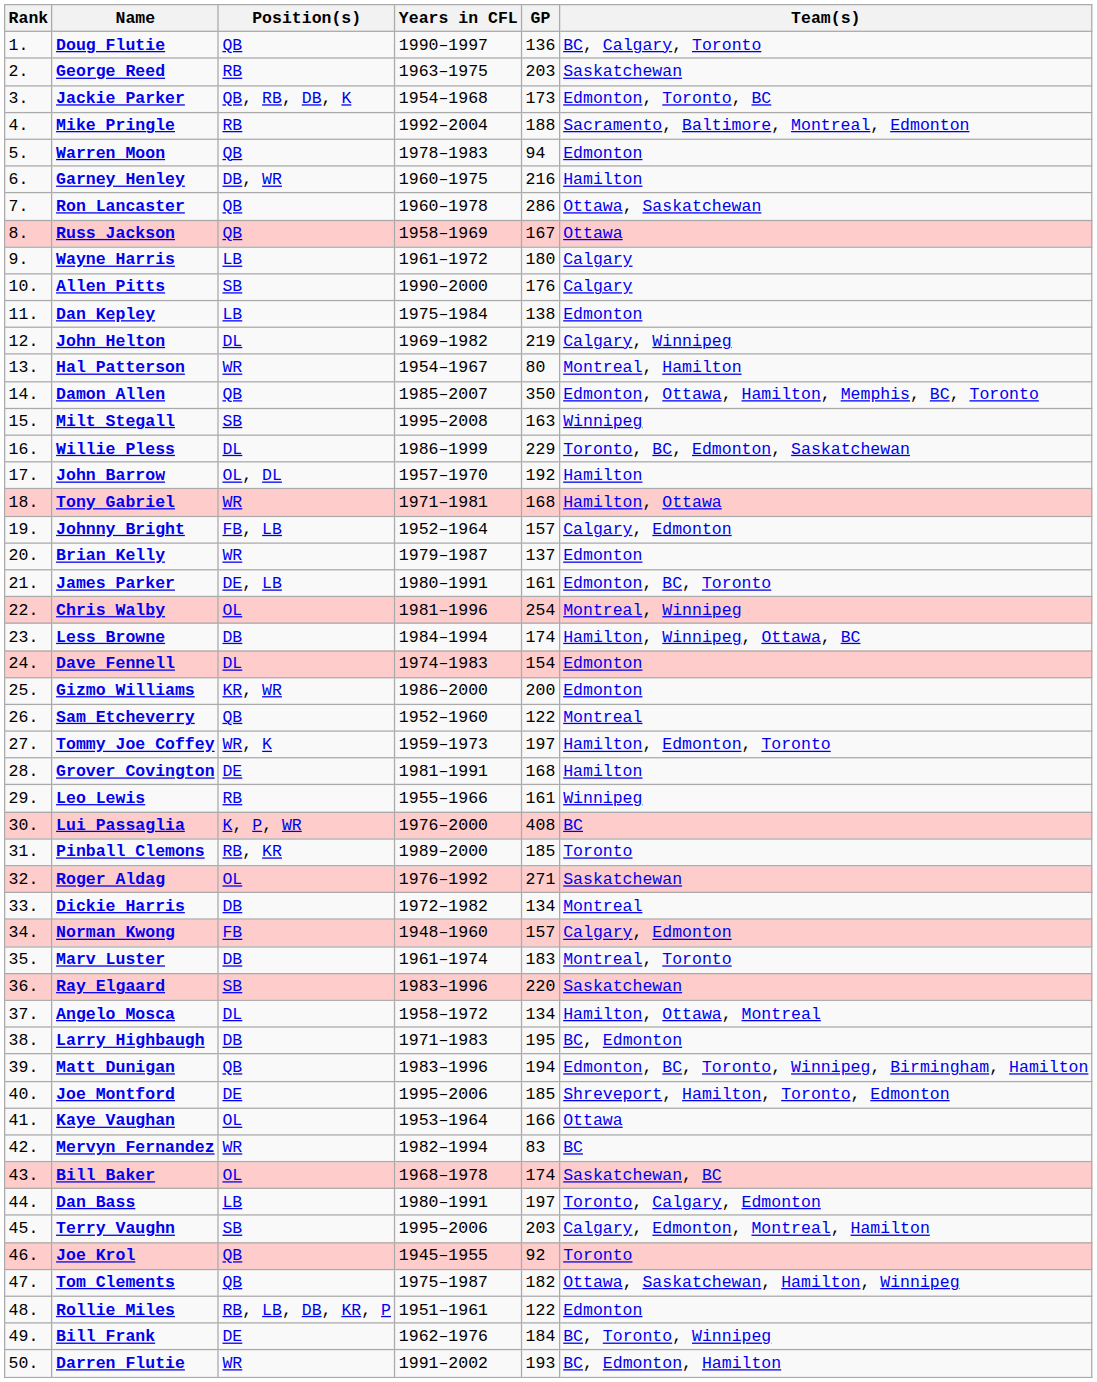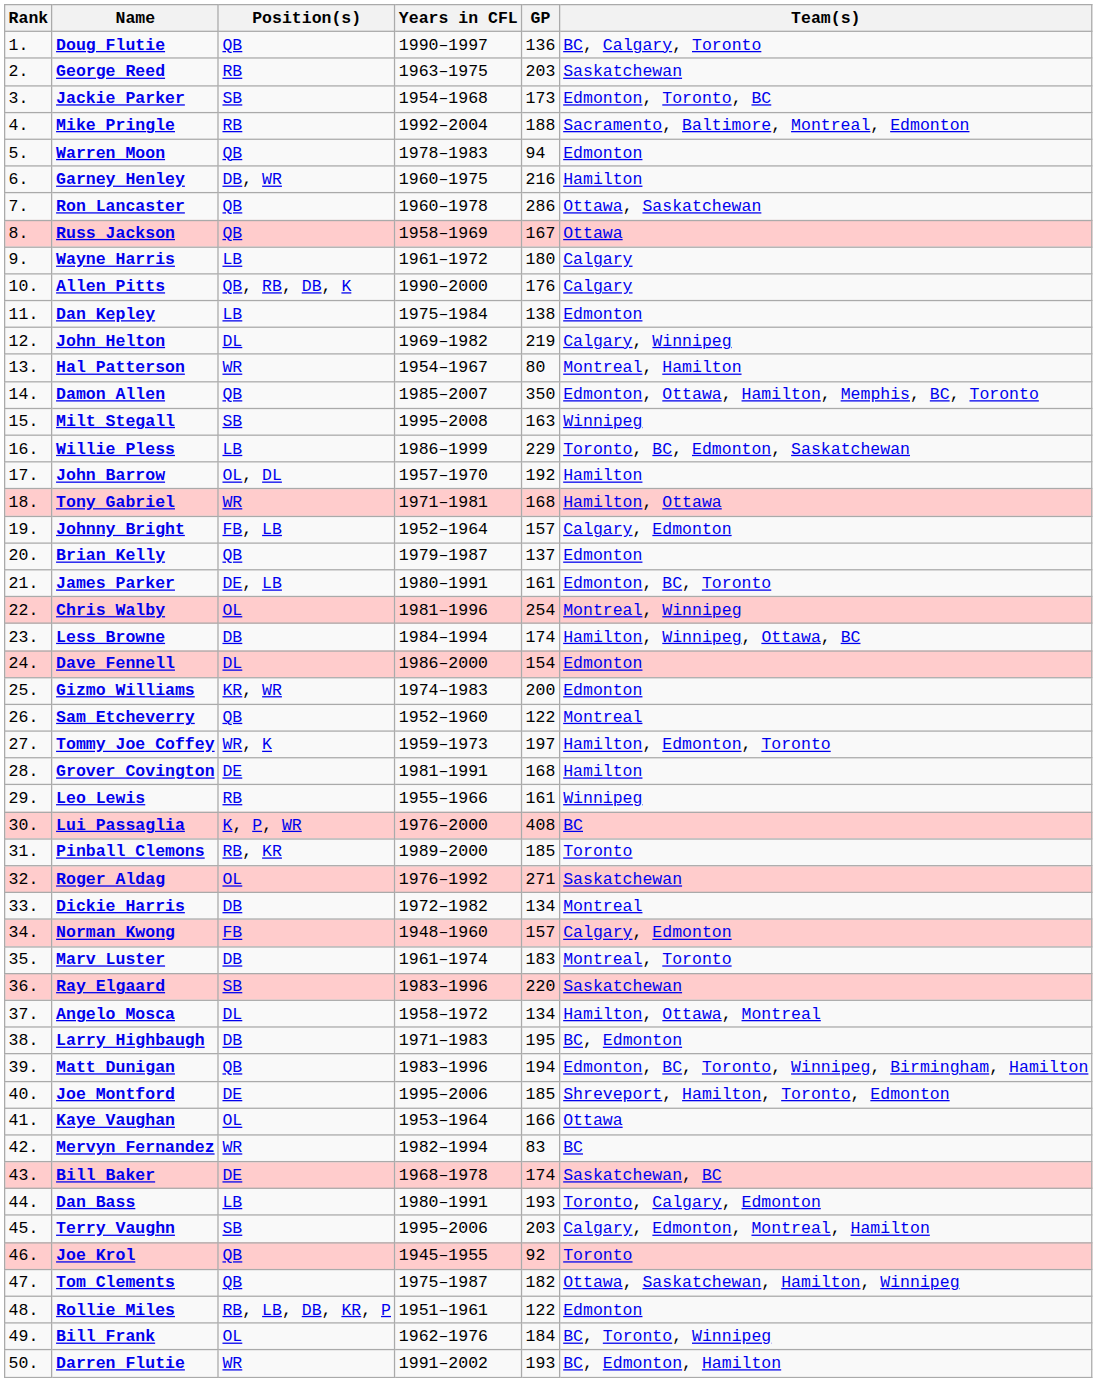 <table class="wikitable">
 <tr style="text-align:left;">
 <th>Rank</th>
 <th>Name</th>
 <th>Position(s)</th>
 <th>Years in CFL</th>
 <th>GP</th>
 <th>Team(s)</th>
 </tr>
 <tr>
 <td>1.</td>
 <td><strong><a href='#'>Doug Flutie</a></strong></td>
 <td><a href='#'>QB</a></td>
 <td>1990–1997</td>
 <td>136</td>
 <td><a href='#'>BC</a>, <a href='#'>Calgary</a>, <a href='#'>Toronto</a></td>
 </tr>
 <tr>
 <td>2.</td>
 <td><strong><a href='#'>George Reed</a></strong></td>
 <td><a href='#'>RB</a></td>
 <td>1963–1975</td>
 <td>203</td>
 <td><a href='#'>Saskatchewan</a></td>
 </tr>
 <tr>
 <td>3.</td>
 <td><strong><a href='#'>Jackie Parker</a></strong></td>
-<td><a href='#'>QB</a>, <a href='#'>RB</a>, <a href='#'>DB</a>, <a href='#'>K</a></td>
+<td><a href='#'>SB</a></td>
 <td>1954–1968</td>
 <td>173</td>
 <td><a href='#'>Edmonton</a>, <a href='#'>Toronto</a>, <a href='#'>BC</a></td>
 </tr>
 <tr>
 <td>4.</td>
 <td><strong><a href='#'>Mike Pringle</a></strong></td>
 <td><a href='#'>RB</a></td>
 <td>1992–2004</td>
 <td>188</td>
 <td><a href='#'>Sacramento</a>, <a href='#'>Baltimore</a>, <a href='#'>Montreal</a>, <a href='#'>Edmonton</a></td>
 </tr>
 <tr>
 <td>5.</td>
 <td><strong><a href='#'>Warren Moon</a></strong></td>
 <td><a href='#'>QB</a></td>
 <td>1978–1983</td>
 <td>94</td>
 <td><a href='#'>Edmonton</a></td>
 </tr>
 <tr>
 <td>6.</td>
 <td><strong><a href='#'>Garney Henley</a></strong></td>
 <td><a href='#'>DB</a>, <a href='#'>WR</a></td>
 <td>1960–1975</td>
 <td>216</td>
 <td><a href='#'>Hamilton</a></td>
 </tr>
 <tr>
 <td>7.</td>
 <td><strong><a href='#'>Ron Lancaster</a></strong></td>
 <td><a href='#'>QB</a></td>
 <td>1960–1978</td>
 <td>286</td>
 <td><a href='#'>Ottawa</a>, <a href='#'>Saskatchewan</a></td>
 </tr>
 <tr style="background-color: #ffcccc">
 <td>8.</td>
 <td><strong><a href='#'>Russ Jackson</a></strong></td>
 <td><a href='#'>QB</a></td>
 <td>1958–1969</td>
 <td>167</td>
 <td><a href='#'>Ottawa</a></td>
 </tr>
 <tr>
 <td>9.</td>
 <td><strong><a href='#'>Wayne Harris</a></strong></td>
 <td><a href='#'>LB</a></td>
 <td>1961–1972</td>
 <td>180</td>
 <td><a href='#'>Calgary</a></td>
 </tr>
 <tr>
 <td>10.</td>
 <td><strong><a href='#'>Allen Pitts</a></strong></td>
-<td><a href='#'>SB</a></td>
+<td><a href='#'>QB</a>, <a href='#'>RB</a>, <a href='#'>DB</a>, <a href='#'>K</a></td>
 <td>1990–2000</td>
 <td>176</td>
 <td><a href='#'>Calgary</a></td>
 </tr>
 <tr>
 <td>11.</td>
 <td><strong><a href='#'>Dan Kepley</a></strong></td>
 <td><a href='#'>LB</a></td>
 <td>1975–1984</td>
 <td>138</td>
 <td><a href='#'>Edmonton</a></td>
 </tr>
 <tr>
 <td>12.</td>
 <td><strong><a href='#'>John Helton</a></strong></td>
 <td><a href='#'>DL</a></td>
 <td>1969–1982</td>
 <td>219</td>
 <td><a href='#'>Calgary</a>, <a href='#'>Winnipeg</a></td>
 </tr>
 <tr>
 <td>13.</td>
 <td><strong><a href='#'>Hal Patterson</a></strong></td>
 <td><a href='#'>WR</a></td>
 <td>1954–1967</td>
 <td>80</td>
 <td><a href='#'>Montreal</a>, <a href='#'>Hamilton</a></td>
 </tr>
 <tr>
 <td>14.</td>
 <td><strong><a href='#'>Damon Allen</a></strong></td>
 <td><a href='#'>QB</a></td>
 <td>1985–2007</td>
 <td>350</td>
 <td><a href='#'>Edmonton</a>, <a href='#'>Ottawa</a>, <a href='#'>Hamilton</a>, <a href='#'>Memphis</a>, <a href='#'>BC</a>, <a href='#'>Toronto</a></td>
 </tr>
 <tr>
 <td>15.</td>
 <td><strong><a href='#'>Milt Stegall</a></strong></td>
 <td><a href='#'>SB</a></td>
 <td>1995–2008</td>
 <td>163</td>
 <td><a href='#'>Winnipeg</a></td>
 </tr>
 <tr>
 <td>16.</td>
 <td><strong><a href='#'>Willie Pless</a></strong></td>
-<td><a href='#'>DL</a></td>
+<td><a href='#'>LB</a></td>
 <td>1986–1999</td>
 <td>229</td>
 <td><a href='#'>Toronto</a>, <a href='#'>BC</a>, <a href='#'>Edmonton</a>, <a href='#'>Saskatchewan</a></td>
 </tr>
 <tr>
 <td>17.</td>
 <td><strong><a href='#'>John Barrow</a></strong></td>
 <td><a href='#'>OL</a>, <a href='#'>DL</a></td>
 <td>1957–1970</td>
 <td>192</td>
 <td><a href='#'>Hamilton</a></td>
 </tr>
 <tr style="background-color: #ffcccc">
 <td>18.</td>
 <td><strong><a href='#'>Tony Gabriel</a></strong></td>
 <td><a href='#'>WR</a></td>
 <td>1971–1981</td>
 <td>168</td>
 <td><a href='#'>Hamilton</a>, <a href='#'>Ottawa</a></td>
 </tr>
 <tr>
 <td>19.</td>
 <td><strong><a href='#'>Johnny Bright</a></strong></td>
 <td><a href='#'>FB</a>, <a href='#'>LB</a></td>
 <td>1952–1964</td>
 <td>157</td>
 <td><a href='#'>Calgary</a>, <a href='#'>Edmonton</a></td>
 </tr>
 <tr>
 <td>20.</td>
 <td><strong><a href='#'>Brian Kelly</a></strong></td>
-<td><a href='#'>WR</a></td>
+<td><a href='#'>QB</a></td>
 <td>1979–1987</td>
 <td>137</td>
 <td><a href='#'>Edmonton</a></td>
 </tr>
 <tr>
 <td>21.</td>
 <td><strong><a href='#'>James Parker</a></strong></td>
 <td><a href='#'>DE</a>, <a href='#'>LB</a></td>
 <td>1980–1991</td>
 <td>161</td>
 <td><a href='#'>Edmonton</a>, <a href='#'>BC</a>, <a href='#'>Toronto</a></td>
 </tr>
 <tr style="background-color: #ffcccc">
 <td>22.</td>
 <td><strong><a href='#'>Chris Walby</a></strong></td>
 <td><a href='#'>OL</a></td>
 <td>1981–1996</td>
 <td>254</td>
 <td><a href='#'>Montreal</a>, <a href='#'>Winnipeg</a></td>
 </tr>
 <tr>
 <td>23.</td>
 <td><strong><a href='#'>Less Browne</a></strong></td>
 <td><a href='#'>DB</a></td>
 <td>1984–1994</td>
 <td>174</td>
 <td><a href='#'>Hamilton</a>, <a href='#'>Winnipeg</a>, <a href='#'>Ottawa</a>, <a href='#'>BC</a></td>
 </tr>
 <tr style="background-color: #ffcccc">
 <td>24.</td>
 <td><strong><a href='#'>Dave Fennell</a></strong></td>
 <td><a href='#'>DL</a></td>
-<td>1974–1983</td>
+<td>1986–2000</td>
 <td>154</td>
 <td><a href='#'>Edmonton</a></td>
 </tr>
 <tr>
 <td>25.</td>
 <td><strong><a href='#'>Gizmo Williams</a></strong></td>
 <td><a href='#'>KR</a>, <a href='#'>WR</a></td>
-<td>1986–2000</td>
+<td>1974–1983</td>
 <td>200</td>
 <td><a href='#'>Edmonton</a></td>
 </tr>
 <tr>
 <td>26.</td>
 <td><strong><a href='#'>Sam Etcheverry</a></strong></td>
 <td><a href='#'>QB</a></td>
 <td>1952–1960</td>
 <td>122</td>
 <td><a href='#'>Montreal</a></td>
 </tr>
 <tr>
 <td>27.</td>
 <td><strong><a href='#'>Tommy Joe Coffey</a></strong></td>
 <td><a href='#'>WR</a>, <a href='#'>K</a></td>
 <td>1959–1973</td>
 <td>197</td>
 <td><a href='#'>Hamilton</a>, <a href='#'>Edmonton</a>, <a href='#'>Toronto</a></td>
 </tr>
 <tr>
 <td>28.</td>
 <td><strong><a href='#'>Grover Covington</a></strong></td>
 <td><a href='#'>DE</a></td>
 <td>1981–1991</td>
 <td>168</td>
 <td><a href='#'>Hamilton</a></td>
 </tr>
 <tr>
 <td>29.</td>
 <td><strong><a href='#'>Leo Lewis</a></strong></td>
 <td><a href='#'>RB</a></td>
 <td>1955–1966</td>
 <td>161</td>
 <td><a href='#'>Winnipeg</a></td>
 </tr>
 <tr style="background-color: #ffcccc">
 <td>30.</td>
 <td><strong><a href='#'>Lui Passaglia</a></strong></td>
 <td><a href='#'>K</a>, <a href='#'>P</a>, <a href='#'>WR</a></td>
 <td>1976–2000</td>
 <td>408</td>
 <td><a href='#'>BC</a></td>
 </tr>
 <tr>
 <td>31.</td>
 <td><strong><a href='#'>Pinball Clemons</a></strong></td>
 <td><a href='#'>RB</a>, <a href='#'>KR</a></td>
 <td>1989–2000</td>
 <td>185</td>
 <td><a href='#'>Toronto</a></td>
 </tr>
 <tr style="background-color: #ffcccc">
 <td>32.</td>
 <td><strong><a href='#'>Roger Aldag</a></strong></td>
 <td><a href='#'>OL</a></td>
 <td>1976–1992</td>
 <td>271</td>
 <td><a href='#'>Saskatchewan</a></td>
 </tr>
 <tr>
 <td>33.</td>
 <td><strong><a href='#'>Dickie Harris</a></strong></td>
 <td><a href='#'>DB</a></td>
 <td>1972–1982</td>
 <td>134</td>
 <td><a href='#'>Montreal</a></td>
 </tr>
 <tr style="background-color: #ffcccc">
 <td>34.</td>
 <td><strong><a href='#'>Norman Kwong</a></strong></td>
 <td><a href='#'>FB</a></td>
 <td>1948–1960</td>
 <td>157</td>
 <td><a href='#'>Calgary</a>, <a href='#'>Edmonton</a></td>
 </tr>
 <tr>
 <td>35.</td>
 <td><strong><a href='#'>Marv Luster</a></strong></td>
 <td><a href='#'>DB</a></td>
 <td>1961–1974</td>
 <td>183</td>
 <td><a href='#'>Montreal</a>, <a href='#'>Toronto</a></td>
 </tr>
 <tr style="background-color: #ffcccc">
 <td>36.</td>
 <td><strong><a href='#'>Ray Elgaard</a></strong></td>
 <td><a href='#'>SB</a></td>
 <td>1983–1996</td>
 <td>220</td>
 <td><a href='#'>Saskatchewan</a></td>
 </tr>
 <tr>
 <td>37.</td>
 <td><strong><a href='#'>Angelo Mosca</a></strong></td>
 <td><a href='#'>DL</a></td>
 <td>1958–1972</td>
 <td>134</td>
 <td><a href='#'>Hamilton</a>, <a href='#'>Ottawa</a>, <a href='#'>Montreal</a></td>
 </tr>
 <tr>
 <td>38.</td>
 <td><strong><a href='#'>Larry Highbaugh</a></strong></td>
 <td><a href='#'>DB</a></td>
 <td>1971–1983</td>
 <td>195</td>
 <td><a href='#'>BC</a>, <a href='#'>Edmonton</a></td>
 </tr>
 <tr>
 <td>39.</td>
 <td><strong><a href='#'>Matt Dunigan</a></strong></td>
 <td><a href='#'>QB</a></td>
 <td>1983–1996</td>
 <td>194</td>
 <td><a href='#'>Edmonton</a>, <a href='#'>BC</a>, <a href='#'>Toronto</a>, <a href='#'>Winnipeg</a>, <a href='#'>Birmingham</a>, <a href='#'>Hamilton</a></td>
 </tr>
 <tr>
 <td>40.</td>
 <td><strong><a href='#'>Joe Montford</a></strong></td>
 <td><a href='#'>DE</a></td>
 <td>1995–2006</td>
 <td>185</td>
 <td><a href='#'>Shreveport</a>, <a href='#'>Hamilton</a>, <a href='#'>Toronto</a>, <a href='#'>Edmonton</a></td>
 </tr>
 <tr>
 <td>41.</td>
 <td><strong><a href='#'>Kaye Vaughan</a></strong></td>
 <td><a href='#'>OL</a></td>
 <td>1953–1964</td>
 <td>166</td>
 <td><a href='#'>Ottawa</a></td>
 </tr>
 <tr>
 <td>42.</td>
 <td><strong><a href='#'>Mervyn Fernandez</a></strong></td>
 <td><a href='#'>WR</a></td>
 <td>1982–1994</td>
 <td>83</td>
 <td><a href='#'>BC</a></td>
 </tr>
 <tr style="background-color: #ffcccc">
 <td>43.</td>
 <td><strong><a href='#'>Bill Baker</a></strong></td>
-<td><a href='#'>OL</a></td>
+<td><a href='#'>DE</a></td>
 <td>1968–1978</td>
 <td>174</td>
 <td><a href='#'>Saskatchewan</a>, <a href='#'>BC</a></td>
 </tr>
 <tr>
 <td>44.</td>
 <td><strong><a href='#'>Dan Bass</a></strong></td>
 <td><a href='#'>LB</a></td>
 <td>1980–1991</td>
-<td>197</td>
+<td>193</td>
 <td><a href='#'>Toronto</a>, <a href='#'>Calgary</a>, <a href='#'>Edmonton</a></td>
 </tr>
 <tr>
 <td>45.</td>
 <td><strong><a href='#'>Terry Vaughn</a></strong></td>
 <td><a href='#'>SB</a></td>
 <td>1995–2006</td>
 <td>203</td>
 <td><a href='#'>Calgary</a>, <a href='#'>Edmonton</a>, <a href='#'>Montreal</a>, <a href='#'>Hamilton</a></td>
 </tr>
 <tr style="background-color: #ffcccc">
 <td>46.</td>
 <td><strong><a href='#'>Joe Krol</a></strong></td>
 <td><a href='#'>QB</a></td>
 <td>1945–1955</td>
 <td>92</td>
 <td><a href='#'>Toronto</a></td>
 </tr>
 <tr>
 <td>47.</td>
 <td><strong><a href='#'>Tom Clements</a></strong></td>
 <td><a href='#'>QB</a></td>
 <td>1975–1987</td>
 <td>182</td>
 <td><a href='#'>Ottawa</a>, <a href='#'>Saskatchewan</a>, <a href='#'>Hamilton</a>, <a href='#'>Winnipeg</a></td>
 </tr>
 <tr>
 <td>48.</td>
 <td><strong><a href='#'>Rollie Miles</a></strong></td>
 <td><a href='#'>RB</a>, <a href='#'>LB</a>, <a href='#'>DB</a>, <a href='#'>KR</a>, <a href='#'>P</a></td>
 <td>1951–1961</td>
 <td>122</td>
 <td><a href='#'>Edmonton</a></td>
 </tr>
 <tr>
 <td>49.</td>
 <td><strong><a href='#'>Bill Frank</a></strong></td>
-<td><a href='#'>DE</a></td>
+<td><a href='#'>OL</a></td>
 <td>1962–1976</td>
 <td>184</td>
 <td><a href='#'>BC</a>, <a href='#'>Toronto</a>, <a href='#'>Winnipeg</a></td>
 </tr>
 <tr>
 <td>50.</td>
 <td><strong><a href='#'>Darren Flutie</a></strong></td>
 <td><a href='#'>WR</a></td>
 <td>1991–2002</td>
 <td>193</td>
 <td><a href='#'>BC</a>, <a href='#'>Edmonton</a>, <a href='#'>Hamilton</a></td>
 </tr>
 </table>
